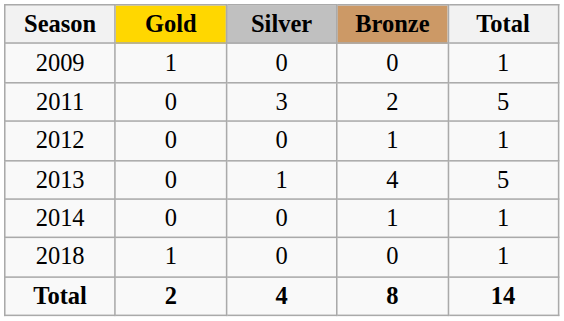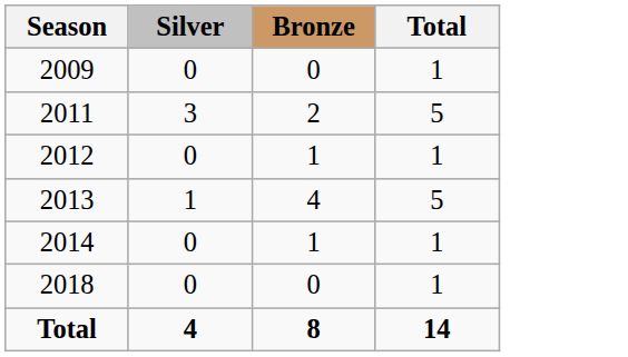 <table class="wikitable" style="text-align:center;">
 <tr>
 <th width = "65">Season</th>
-<th width = "65" style="background: gold;">Gold</th>
 <th width = "65" style="background: silver;">Silver</th>
 <th width = "65" style="background: #cc9966;">Bronze</th>
 <th width = "65">Total</th>
 </tr>
 <tr>
 <td>2009</td>
-<td>1</td>
 <td>0</td>
 <td>0</td>
 <td>1</td>
 </tr>
 <tr>
 <td>2011</td>
-<td>0</td>
 <td>3</td>
 <td>2</td>
 <td>5</td>
 </tr>
 <tr>
 <td>2012</td>
 <td>0</td>
-<td>0</td>
 <td>1</td>
 <td>1</td>
 </tr>
 <tr>
 <td>2013</td>
-<td>0</td>
 <td>1</td>
 <td>4</td>
 <td>5</td>
 </tr>
 <tr>
 <td>2014</td>
 <td>0</td>
-<td>0</td>
 <td>1</td>
 <td>1</td>
 </tr>
 <tr>
 <td>2018</td>
-<td>1</td>
 <td>0</td>
 <td>0</td>
 <td>1</td>
 </tr>
 <tr>
 <td><strong>Total</strong></td>
-<td><strong>2</strong></td>
 <td><strong>4</strong></td>
 <td><strong>8</strong></td>
 <td><strong>14</strong></td>
 </tr>
 </table>
